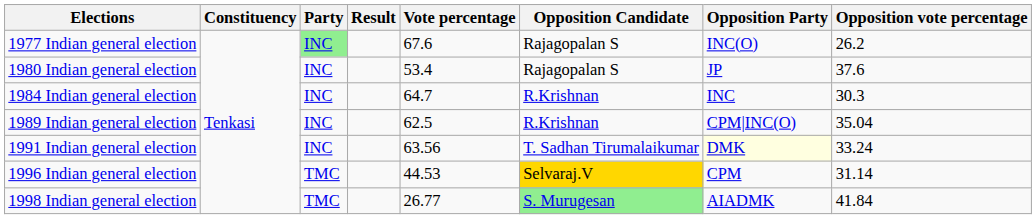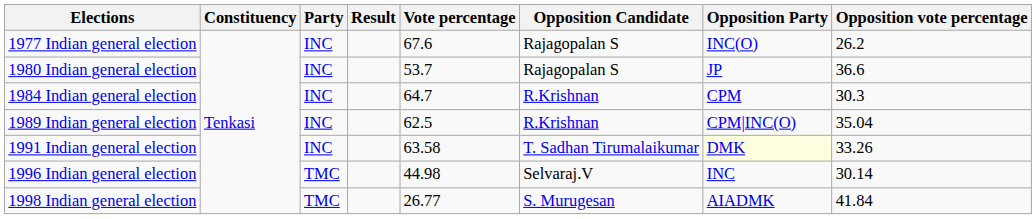 <table class="wikitable sortable">
 <tr>
 <th>Elections</th>
 <th>Constituency</th>
 <th>Party</th>
 <th>Result</th>
 <th>Vote percentage</th>
 <th>Opposition Candidate</th>
 <th>Opposition Party</th>
 <th>Opposition vote percentage</th>
 </tr>
 <tr>
 <td><a href='#'>1977 Indian general election</a></td>
 <td rowspan=7><a href='#'>Tenkasi</a></td>
-<td style="background: lightgreen;"><a href='#'>INC</a></td>
+<td><a href='#'>INC</a></td>
 <td></td>
 <td>67.6</td>
 <td>Rajagopalan S</td>
 <td><a href='#'>INC(O)</a></td>
 <td>26.2</td>
 </tr>
 <tr>
 <td><a href='#'>1980 Indian general election</a></td>
 <td><a href='#'>INC</a></td>
 <td></td>
-<td>53.4</td>
+<td>53.7</td>
 <td>Rajagopalan S</td>
 <td><a href='#'>JP</a></td>
-<td>37.6</td>
+<td>36.6</td>
 </tr>
 <tr>
 <td><a href='#'>1984 Indian general election</a></td>
 <td><a href='#'>INC</a></td>
 <td></td>
 <td>64.7</td>
 <td><a href='#'>R.Krishnan</a></td>
-<td><a href='#'>INC</a></td>
+<td><a href='#'>CPM</a></td>
 <td>30.3</td>
 </tr>
 <tr>
 <td><a href='#'>1989 Indian general election</a></td>
 <td><a href='#'>INC</a></td>
 <td></td>
 <td>62.5</td>
 <td><a href='#'>R.Krishnan</a></td>
 <td><a href='#'>CPM|INC(O)</a></td>
 <td>35.04</td>
 </tr>
 <tr>
 <td><a href='#'>1991 Indian general election</a></td>
 <td><a href='#'>INC</a></td>
 <td></td>
-<td>63.56</td>
+<td>63.58</td>
 <td><a href='#'>T. Sadhan Tirumalaikumar</a></td>
 <td style="background: lightyellow;"><a href='#'>DMK</a></td>
-<td>33.24</td>
+<td>33.26</td>
 </tr>
 <tr>
 <td><a href='#'>1996 Indian general election</a></td>
 <td><a href='#'>TMC</a></td>
 <td></td>
-<td>44.53</td>
-<td style="background: gold;">Selvaraj.V</td>
-<td><a href='#'>CPM</a></td>
-<td>31.14</td>
+<td>44.98</td>
+<td>Selvaraj.V</td>
+<td><a href='#'>INC</a></td>
+<td>30.14</td>
 </tr>
 <tr>
 <td><a href='#'>1998 Indian general election</a></td>
 <td><a href='#'>TMC</a></td>
 <td></td>
 <td>26.77</td>
-<td style="background: lightgreen;"><a href='#'>S. Murugesan</a></td>
+<td><a href='#'>S. Murugesan</a></td>
 <td><a href='#'>AIADMK</a></td>
 <td>41.84</td>
 </tr>
 </table>
